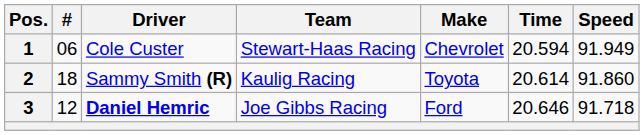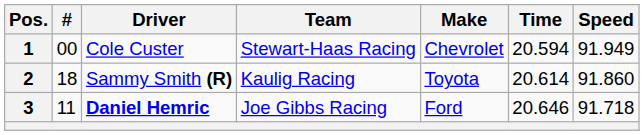 <table class="wikitable" style="font-size:95%">
 <tr>
 <th>Pos.</th>
 <th>#</th>
 <th>Driver</th>
 <th>Team</th>
 <th>Make</th>
 <th>Time</th>
 <th>Speed</th>
 </tr>
 <tr>
 <th>1</th>
-<td>06</td>
+<td>00</td>
 <td><a href='#'>Cole Custer</a></td>
 <td><a href='#'>Stewart-Haas Racing</a></td>
 <td><a href='#'>Chevrolet</a></td>
 <td>20.594</td>
 <td>91.949</td>
 </tr>
 <tr>
 <th>2</th>
 <td>18</td>
 <td><a href='#'>Sammy Smith</a> <strong>(R)</strong></td>
 <td><a href='#'>Kaulig Racing</a></td>
 <td><a href='#'>Toyota</a></td>
 <td>20.614</td>
 <td>91.860</td>
 </tr>
 <tr>
 <th>3</th>
-<td>12</td>
+<td>11</td>
 <td><strong><a href='#'>Daniel Hemric</a></strong></td>
 <td><a href='#'>Joe Gibbs Racing</a></td>
 <td><a href='#'>Ford</a></td>
 <td>20.646</td>
 <td>91.718</td>
 </tr>
 <tr>
 <th colspan="7"></th>
 </tr>
 </table>
